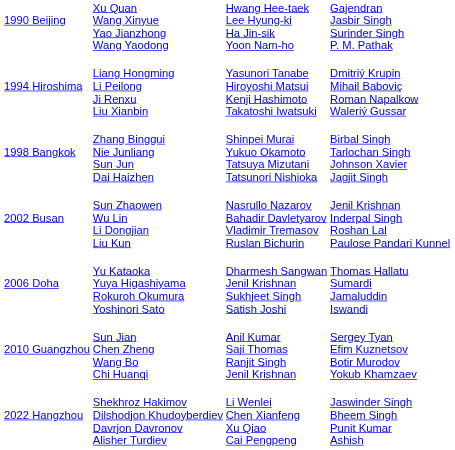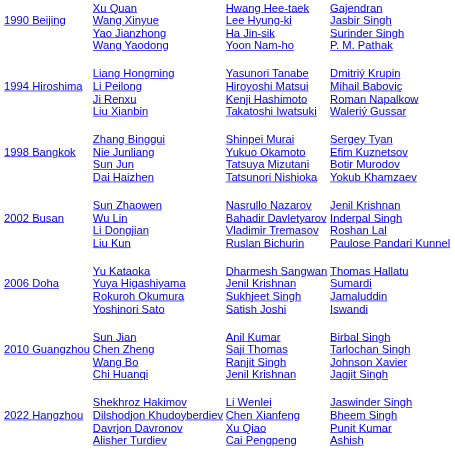 <table>
 <tr>
 <td><a href='#'>1990 Beijing</a></td>
 <td><br><a href='#'>Xu Quan</a><br><a href='#'>Wang Xinyue</a><br><a href='#'>Yao Jianzhong</a><br><a href='#'>Wang Yaodong</a></td>
 <td><br><a href='#'>Hwang Hee-taek</a><br><a href='#'>Lee Hyung-ki</a><br><a href='#'>Ha Jin-sik</a><br><a href='#'>Yoon Nam-ho</a></td>
 <td><br><a href='#'>Gajendran</a><br><a href='#'>Jasbir Singh</a><br><a href='#'>Surinder Singh</a><br><a href='#'>P. M. Pathak</a></td>
 </tr>
 <tr>
 <td><a href='#'>1994 Hiroshima</a></td>
 <td><br><a href='#'>Liang Hongming</a><br><a href='#'>Li Peilong</a><br><a href='#'>Ji Renxu</a><br><a href='#'>Liu Xianbin</a></td>
 <td><br><a href='#'>Yasunori Tanabe</a><br><a href='#'>Hiroyoshi Matsui</a><br><a href='#'>Kenji Hashimoto</a><br><a href='#'>Takatoshi Iwatsuki</a></td>
 <td><br><a href='#'>Dmitriý Krupin</a><br><a href='#'>Mihail Baboviç</a><br><a href='#'>Roman Napalkow</a><br><a href='#'>Waleriý Gussar</a></td>
 </tr>
 <tr>
 <td><a href='#'>1998 Bangkok</a></td>
 <td><br><a href='#'>Zhang Binggui</a><br><a href='#'>Nie Junliang</a><br><a href='#'>Sun Jun</a><br><a href='#'>Dai Haizhen</a></td>
 <td><br><a href='#'>Shinpei Murai</a><br><a href='#'>Yukuo Okamoto</a><br><a href='#'>Tatsuya Mizutani</a><br><a href='#'>Tatsunori Nishioka</a></td>
-<td><br><a href='#'>Birbal Singh</a><br><a href='#'>Tarlochan Singh</a><br><a href='#'>Johnson Xavier</a><br><a href='#'>Jagjit Singh</a></td>
+<td><br><a href='#'>Sergey Tyan</a><br><a href='#'>Efim Kuznetsov</a><br><a href='#'>Botir Murodov</a><br><a href='#'>Yokub Khamzaev</a></td>
 </tr>
 <tr>
 <td><a href='#'>2002 Busan</a></td>
 <td><br><a href='#'>Sun Zhaowen</a><br><a href='#'>Wu Lin</a><br><a href='#'>Li Dongjian</a><br><a href='#'>Liu Kun</a></td>
 <td><br><a href='#'>Nasrullo Nazarov</a><br><a href='#'>Bahadir Davletyarov</a><br><a href='#'>Vladimir Tremasov</a><br><a href='#'>Ruslan Bichurin</a></td>
 <td><br><a href='#'>Jenil Krishnan</a><br><a href='#'>Inderpal Singh</a><br><a href='#'>Roshan Lal</a><br><a href='#'>Paulose Pandari Kunnel</a></td>
 </tr>
 <tr>
 <td><a href='#'>2006 Doha</a></td>
 <td><br><a href='#'>Yu Kataoka</a><br><a href='#'>Yuya Higashiyama</a><br><a href='#'>Rokuroh Okumura</a><br><a href='#'>Yoshinori Sato</a></td>
 <td><br><a href='#'>Dharmesh Sangwan</a><br><a href='#'>Jenil Krishnan</a><br><a href='#'>Sukhjeet Singh</a><br><a href='#'>Satish Joshi</a></td>
 <td><br><a href='#'>Thomas Hallatu</a><br><a href='#'>Sumardi</a><br><a href='#'>Jamaluddin</a><br><a href='#'>Iswandi</a></td>
 </tr>
 <tr>
 <td><a href='#'>2010 Guangzhou</a></td>
 <td><br><a href='#'>Sun Jian</a><br><a href='#'>Chen Zheng</a><br><a href='#'>Wang Bo</a><br><a href='#'>Chi Huanqi</a></td>
 <td><br><a href='#'>Anil Kumar</a><br><a href='#'>Saji Thomas</a><br><a href='#'>Ranjit Singh</a><br><a href='#'>Jenil Krishnan</a></td>
-<td><br><a href='#'>Sergey Tyan</a><br><a href='#'>Efim Kuznetsov</a><br><a href='#'>Botir Murodov</a><br><a href='#'>Yokub Khamzaev</a></td>
+<td><br><a href='#'>Birbal Singh</a><br><a href='#'>Tarlochan Singh</a><br><a href='#'>Johnson Xavier</a><br><a href='#'>Jagjit Singh</a></td>
 </tr>
 <tr>
 <td><a href='#'>2022 Hangzhou</a></td>
 <td><br><a href='#'>Shekhroz Hakimov</a><br><a href='#'>Dilshodjon Khudoyberdiev</a><br><a href='#'>Davrjon Davronov</a><br><a href='#'>Alisher Turdiev</a></td>
 <td><br><a href='#'>Li Wenlei</a><br><a href='#'>Chen Xianfeng</a><br><a href='#'>Xu Qiao</a><br><a href='#'>Cai Pengpeng</a></td>
 <td><br><a href='#'>Jaswinder Singh</a><br><a href='#'>Bheem Singh</a><br><a href='#'>Punit Kumar</a><br><a href='#'>Ashish</a></td>
 </tr>
 </table>
